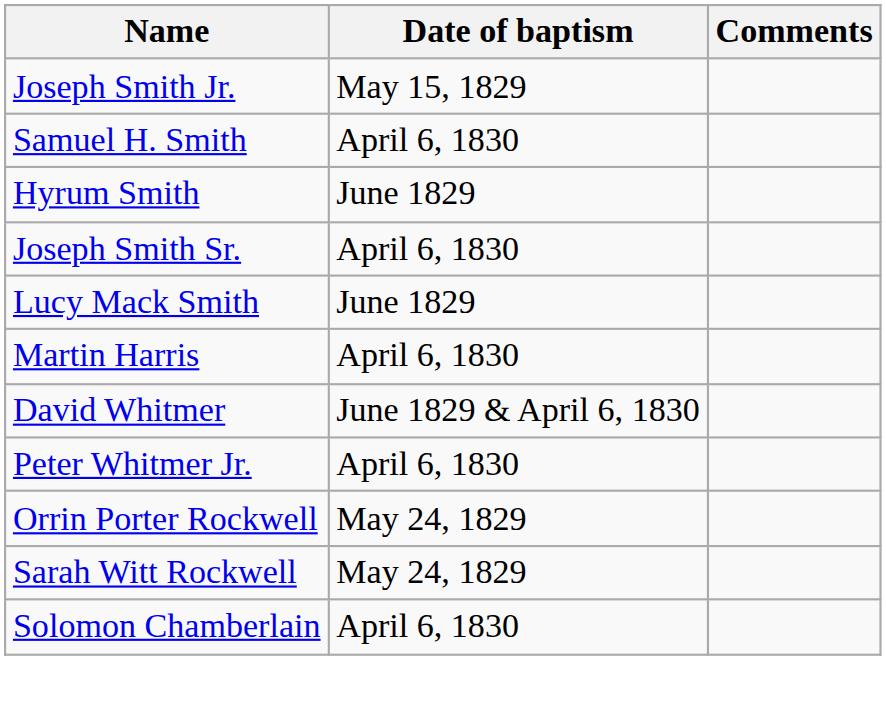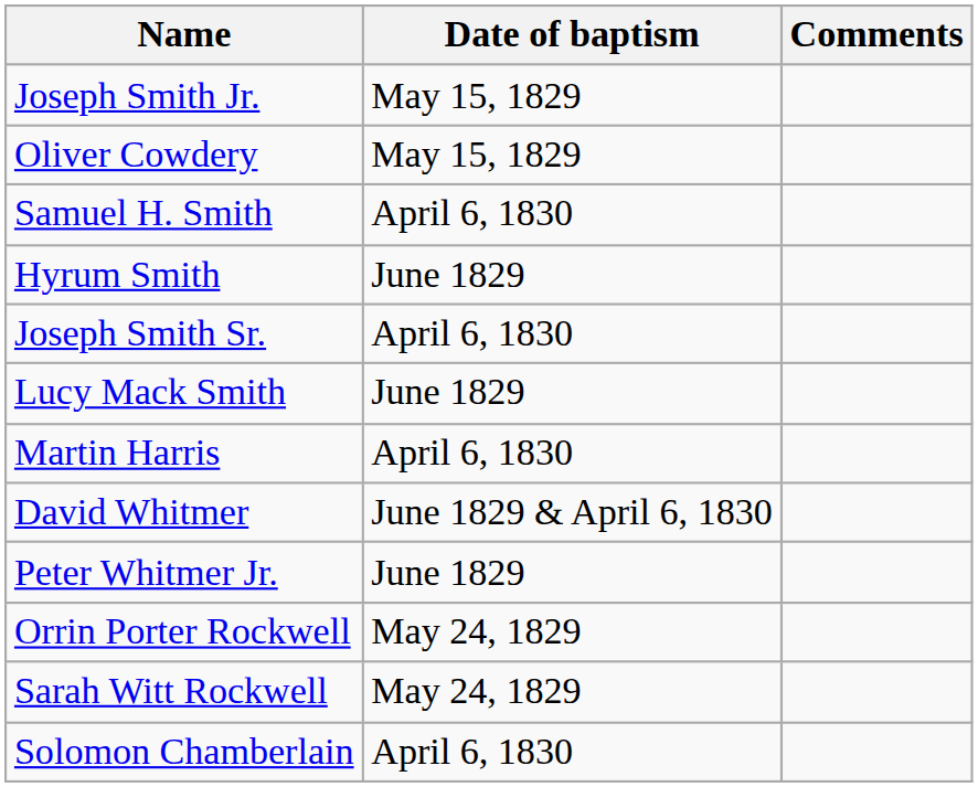 <table class="wikitable">
 <tr>
 <th>Name</th>
 <th>Date of baptism</th>
 <th>Comments</th>
 </tr>
 <tr>
 <td><a href='#'>Joseph Smith Jr.</a></td>
+<td>May 15, 1829</td>
+<td></td>
+</tr>
+<tr>
+<td><a href='#'>Oliver Cowdery</a></td>
 <td>May 15, 1829</td>
 <td></td>
 </tr>
 <tr>
 <td><a href='#'>Samuel H. Smith</a></td>
 <td>April 6, 1830</td>
 <td></td>
 </tr>
 <tr>
 <td><a href='#'>Hyrum Smith</a></td>
 <td>June 1829</td>
 <td></td>
 </tr>
 <tr>
 <td><a href='#'>Joseph Smith Sr.</a></td>
 <td>April 6, 1830</td>
 <td></td>
 </tr>
 <tr>
 <td><a href='#'>Lucy Mack Smith</a></td>
 <td>June 1829</td>
 <td></td>
 </tr>
 <tr>
 <td><a href='#'>Martin Harris</a></td>
 <td>April 6, 1830</td>
 <td></td>
 </tr>
 <tr>
 <td><a href='#'>David Whitmer</a></td>
 <td>June 1829 & April 6, 1830</td>
 <td></td>
 </tr>
 <tr>
 <td><a href='#'>Peter Whitmer Jr.</a></td>
-<td>April 6, 1830</td>
+<td>June 1829</td>
 <td></td>
 </tr>
 <tr>
 <td><a href='#'>Orrin Porter Rockwell</a></td>
 <td>May 24, 1829</td>
 <td></td>
 </tr>
 <tr>
 <td><a href='#'>Sarah Witt Rockwell</a></td>
 <td>May 24, 1829</td>
 <td></td>
 </tr>
 <tr>
 <td><a href='#'>Solomon Chamberlain</a></td>
 <td>April 6, 1830</td>
 <td></td>
 </tr>
 </table>
